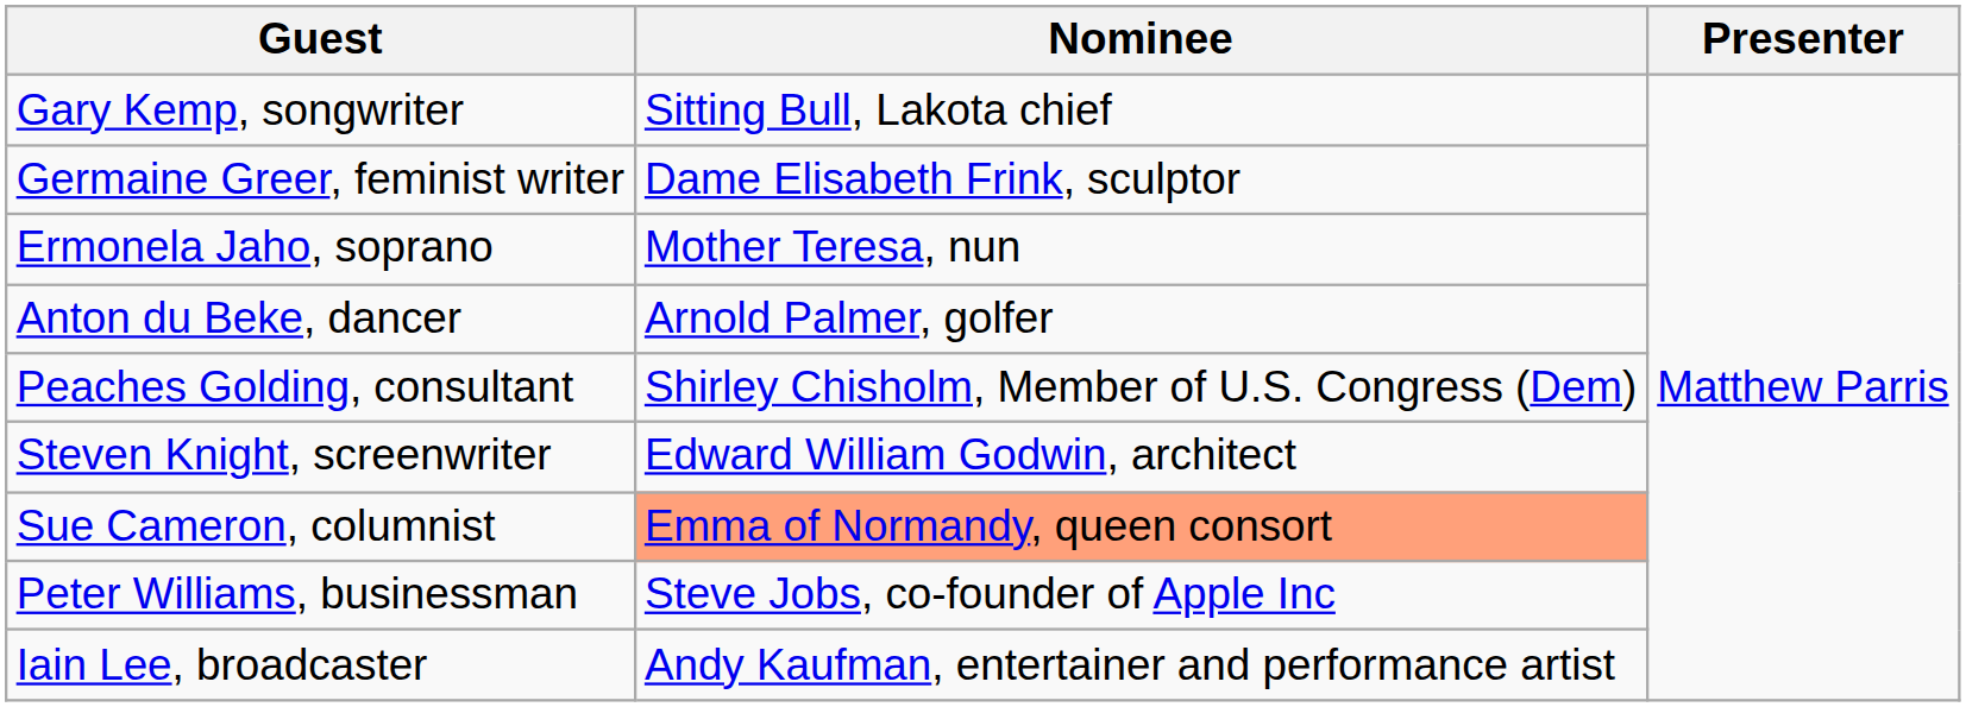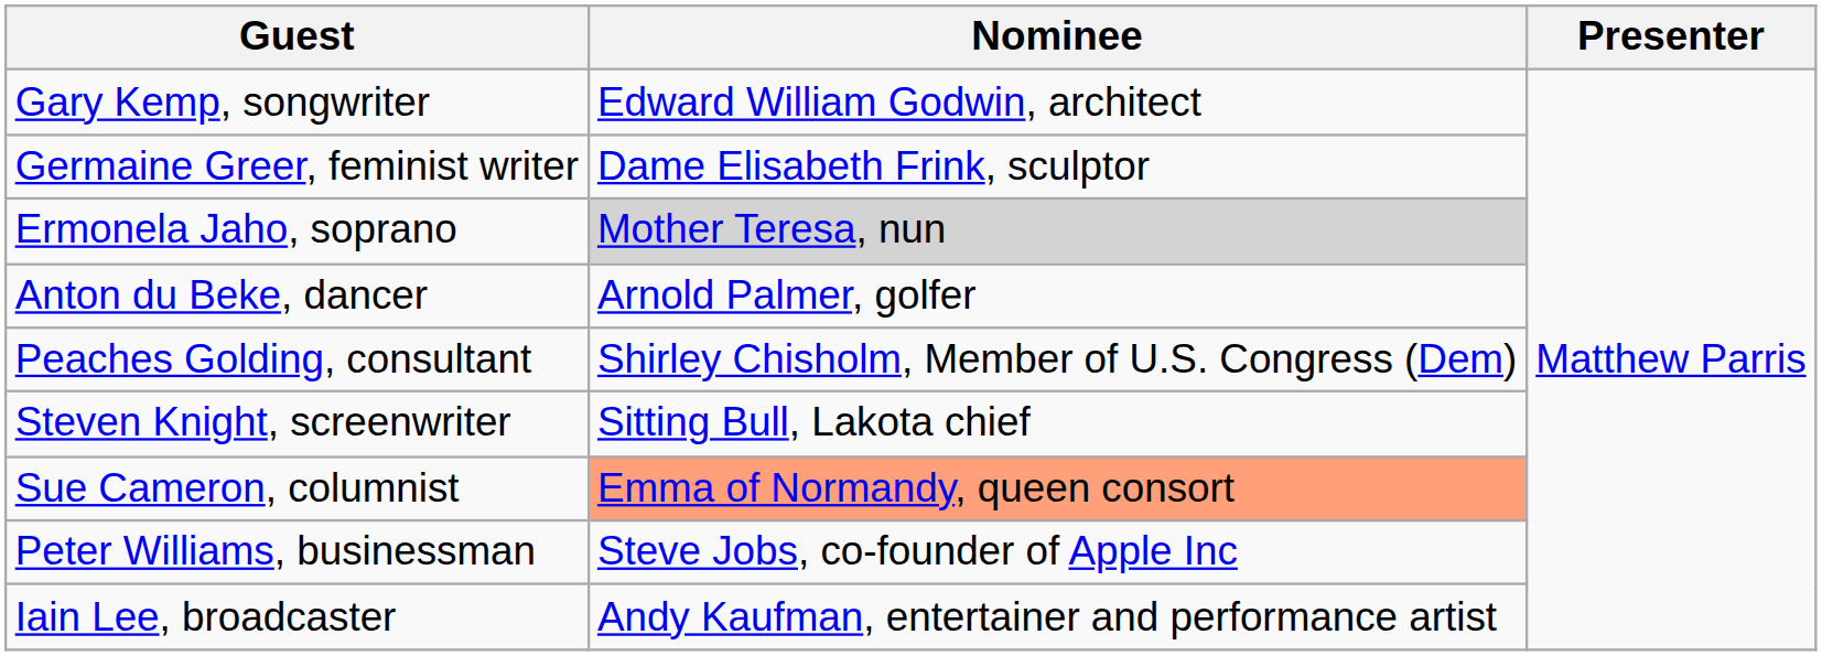 <table class="wikitable">
 <tr>
 <th>Guest</th>
 <th>Nominee</th>
 <th>Presenter</th>
 </tr>
 <tr>
 <td><a href='#'>Gary Kemp</a>, songwriter</td>
-<td><a href='#'>Sitting Bull</a>, Lakota chief</td>
+<td><a href='#'>Edward William Godwin</a>, architect</td>
 <td rowspan="9"><a href='#'>Matthew Parris</a></td>
 </tr>
 <tr>
 <td><a href='#'>Germaine Greer</a>, feminist writer</td>
 <td><a href='#'>Dame Elisabeth Frink</a>, sculptor</td>
 </tr>
 <tr>
 <td><a href='#'>Ermonela Jaho</a>, soprano</td>
-<td><a href='#'>Mother Teresa</a>, nun</td>
+<td style="background: lightgrey;"><a href='#'>Mother Teresa</a>, nun</td>
 </tr>
 <tr>
 <td><a href='#'>Anton du Beke</a>, dancer</td>
 <td><a href='#'>Arnold Palmer</a>, golfer</td>
 </tr>
 <tr>
 <td><a href='#'>Peaches Golding</a>, consultant</td>
 <td><a href='#'>Shirley Chisholm</a>, Member of U.S. Congress (<a href='#'>Dem</a>)</td>
 </tr>
 <tr>
 <td><a href='#'>Steven Knight</a>, screenwriter</td>
-<td><a href='#'>Edward William Godwin</a>, architect</td>
+<td><a href='#'>Sitting Bull</a>, Lakota chief</td>
 </tr>
 <tr>
 <td><a href='#'>Sue Cameron</a>, columnist</td>
 <td style="background: lightsalmon;"><a href='#'>Emma of Normandy</a>, queen consort</td>
 </tr>
 <tr>
 <td><a href='#'>Peter Williams</a>, businessman</td>
 <td><a href='#'>Steve Jobs</a>, co-founder of <a href='#'>Apple Inc</a></td>
 </tr>
 <tr>
 <td><a href='#'>Iain Lee</a>, broadcaster</td>
 <td><a href='#'>Andy Kaufman</a>, entertainer and performance artist</td>
 </tr>
 </table>
